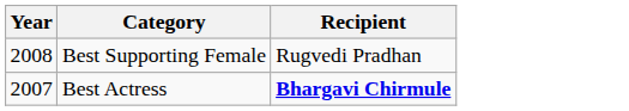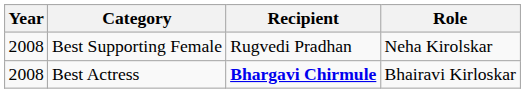 <table class="wikitable">
 <tr>
 <th>Year</th>
 <th>Category</th>
 <th>Recipient</th>
+<th>Role</th>
 </tr>
 <tr>
 <td>2008</td>
 <td>Best Supporting Female</td>
 <td>Rugvedi Pradhan</td>
+<td>Neha Kirolskar</td>
 </tr>
 <tr>
-<td>2007</td>
+<td>2008</td>
 <td>Best Actress</td>
 <td><strong><a href='#'>Bhargavi Chirmule</a></strong></td>
+<td>Bhairavi Kirloskar</td>
 </tr>
 </table>
